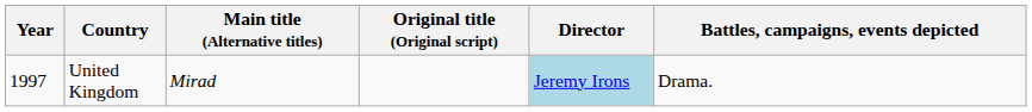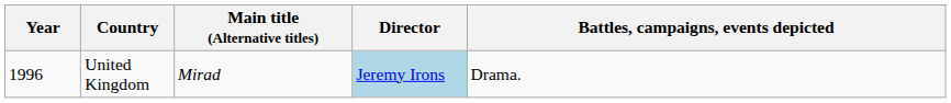 <table class="wikitable sortable" style="width:100%;">
 <tr>
 <th class="unsortable">Year</th>
 <th width= 80>Country</th>
 <th width=160>Main title<br><small>(Alternative titles)</small></th>
-<th width=140>Original title<br><small>(Original script)</small></th>
 <th width=100>Director</th>
 <th class="unsortable">Battles, campaigns, events depicted</th>
 </tr>
 <tr>
-<td>1997</td>
+<td>1996</td>
 <td>United Kingdom</td>
 <td><em>Mirad</em></td>
-<td></td>
 <td style="background: lightblue;"><a href='#'>Jeremy Irons</a></td>
 <td>Drama.</td>
 </tr>
 </table>
